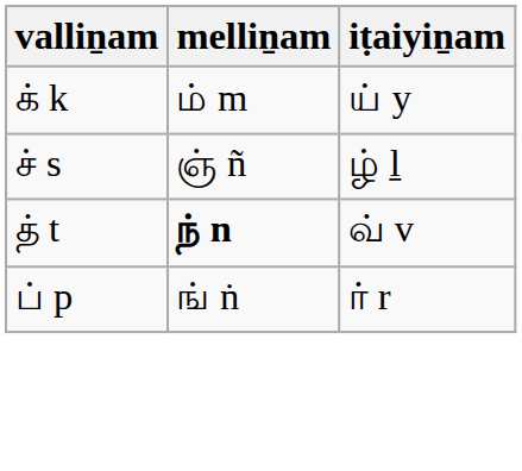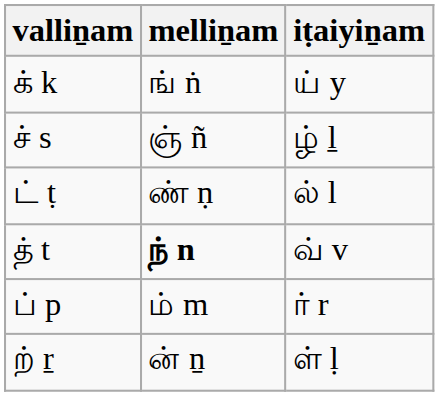 <table class="wikitable">
 <tr>
 <th>valliṉam</th>
 <th>melliṉam</th>
 <th>iṭaiyiṉam</th>
 </tr>
 <tr>
 <td>க் k</td>
-<td>ம் m</td>
+<td>ங் ṅ</td>
 <td>ய் y</td>
 </tr>
 <tr>
 <td>ச் s</td>
 <td>ஞ் ñ</td>
 <td>ழ் ḻ</td>
 </tr>
 <tr>
+<td>ட் ṭ</td>
+<td>ண் ṇ</td>
+<td>ல் l</td>
+</tr>
+<tr>
 <td>த் t</td>
 <td><strong>ந் n</strong></td>
 <td>வ் v</td>
 </tr>
 <tr>
 <td>ப் p</td>
-<td>ங் ṅ</td>
+<td>ம் m</td>
 <td>ர் r</td>
 </tr>
+<tr>
+<td>ற் ṟ</td>
+<td>ன் ṉ</td>
+<td>ள் ḷ</td>
+</tr>
 </table>
